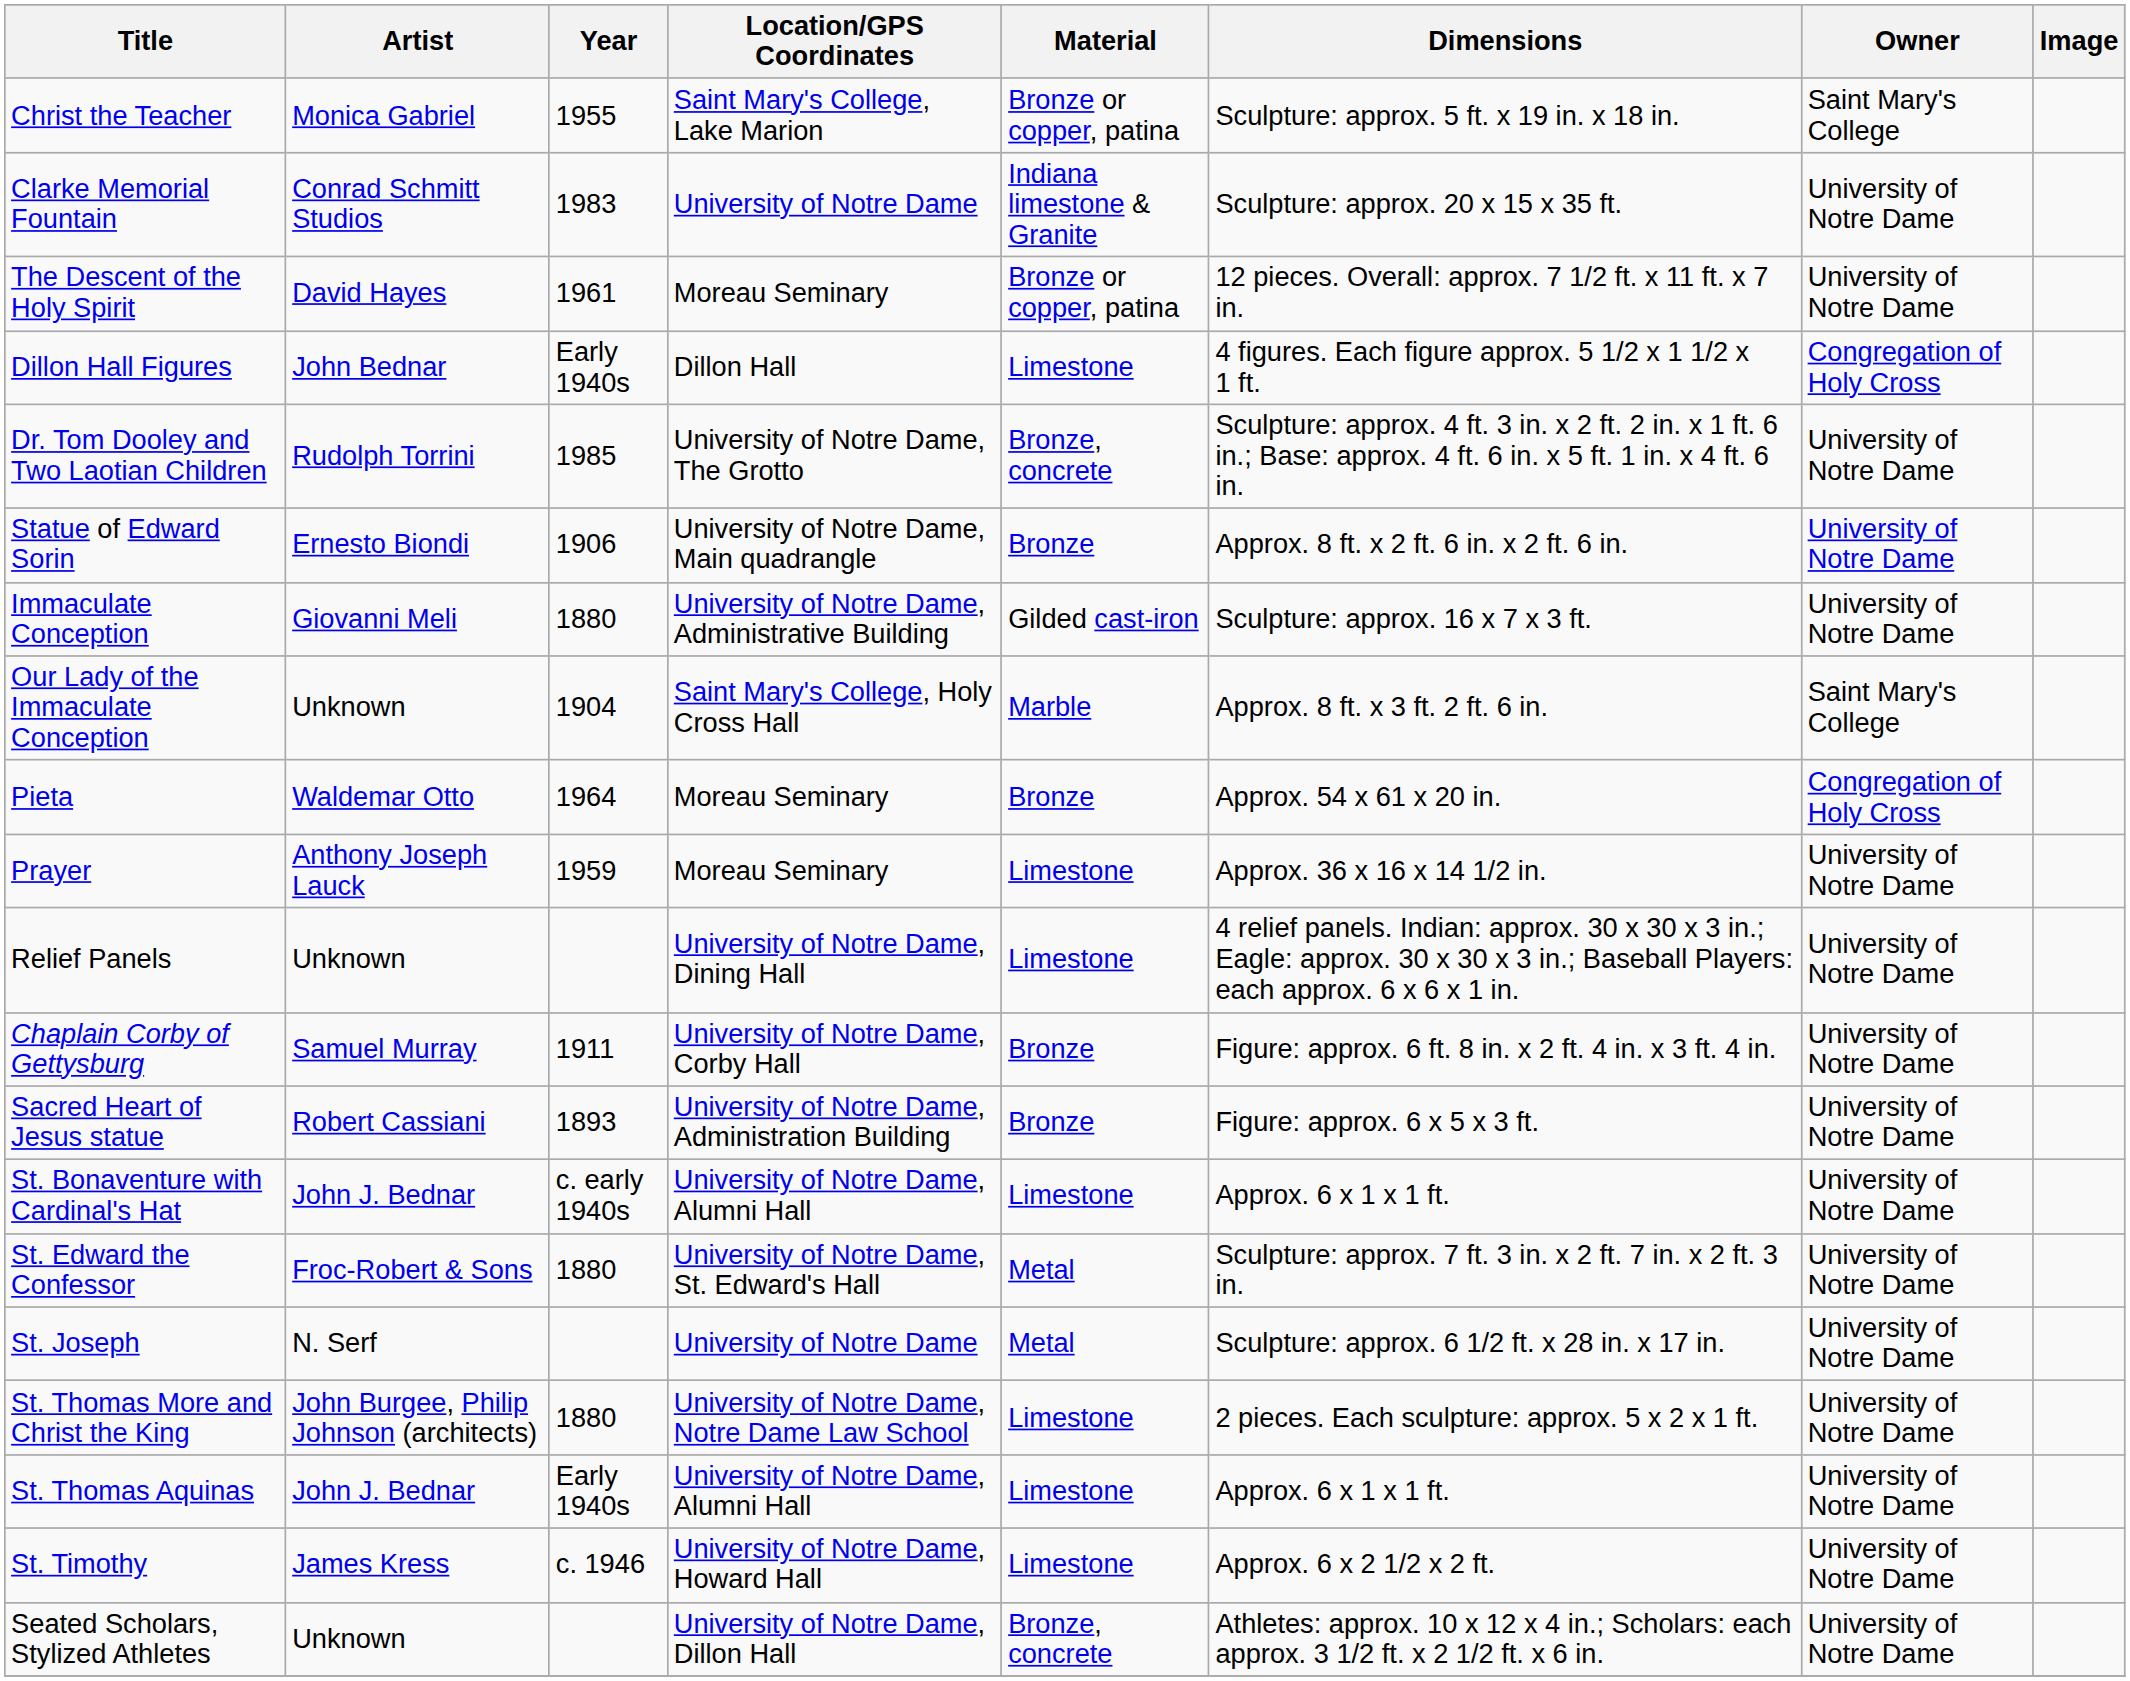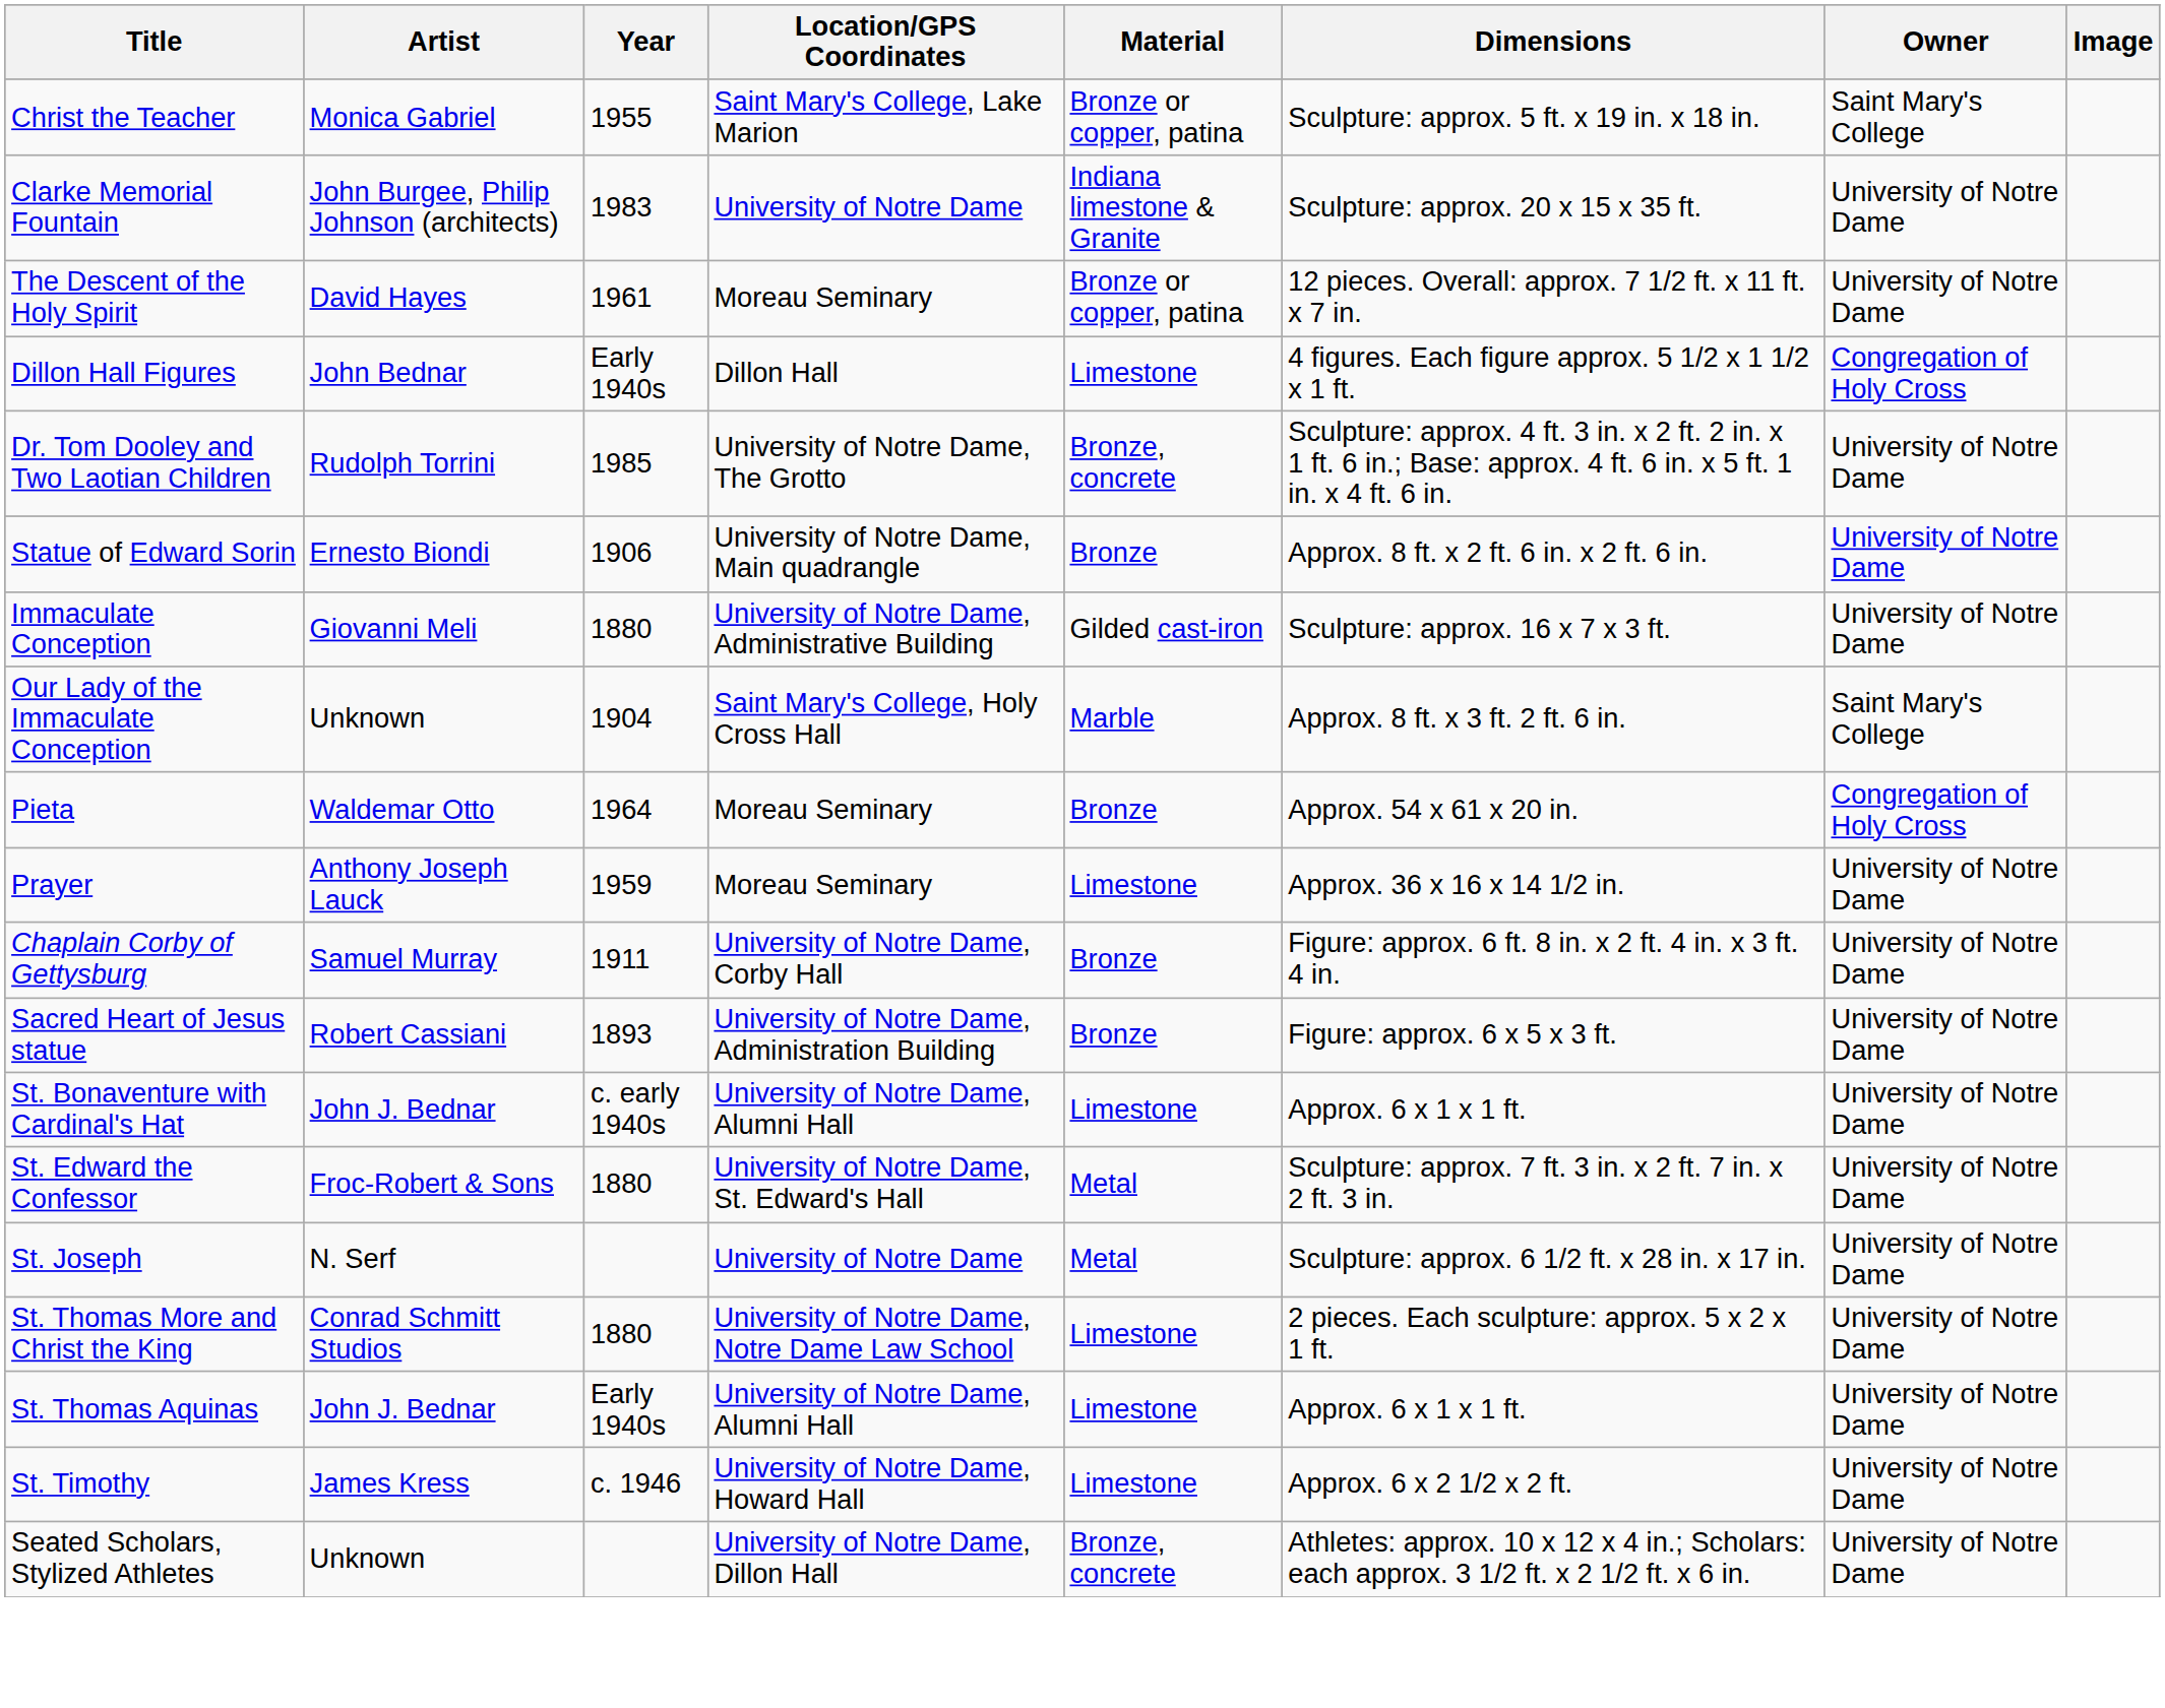 <table class="wikitable sortable">
 <tr>
 <th>Title</th>
 <th>Artist</th>
 <th>Year</th>
 <th>Location/GPS Coordinates</th>
 <th>Material</th>
 <th>Dimensions</th>
 <th>Owner</th>
 <th>Image</th>
 </tr>
 <tr>
 <td><a href='#'>Christ the Teacher</a></td>
 <td><a href='#'>Monica Gabriel</a></td>
 <td>1955</td>
 <td><a href='#'>Saint Mary's College</a>, Lake Marion</td>
 <td><a href='#'>Bronze</a> or <a href='#'>copper</a>, patina</td>
 <td>Sculpture: approx. 5 ft. x 19 in. x 18 in.</td>
 <td>Saint Mary's College</td>
 <td></td>
 </tr>
 <tr>
 <td><a href='#'>Clarke Memorial Fountain</a></td>
-<td><a href='#'>Conrad Schmitt Studios</a></td>
+<td><a href='#'>John Burgee</a>, <a href='#'>Philip Johnson</a> (architects)</td>
 <td>1983</td>
 <td><a href='#'>University of Notre Dame</a></td>
 <td><a href='#'>Indiana limestone</a> & <a href='#'>Granite</a></td>
 <td>Sculpture: approx. 20 x 15 x 35 ft.</td>
 <td>University of Notre Dame</td>
 <td></td>
 </tr>
 <tr>
 <td><a href='#'>The Descent of the Holy Spirit</a></td>
 <td><a href='#'>David Hayes</a></td>
 <td>1961</td>
 <td>Moreau Seminary</td>
 <td><a href='#'>Bronze</a> or <a href='#'>copper</a>, patina</td>
 <td>12 pieces. Overall: approx. 7 1/2 ft. x 11 ft. x 7 in.</td>
 <td>University of Notre Dame</td>
 <td></td>
 </tr>
 <tr>
 <td><a href='#'>Dillon Hall Figures</a></td>
 <td><a href='#'>John Bednar</a></td>
 <td>Early 1940s</td>
 <td>Dillon Hall</td>
 <td><a href='#'>Limestone</a></td>
 <td>4 figures. Each figure approx. 5 1/2 x 1 1/2 x 1 ft.</td>
 <td><a href='#'>Congregation of Holy Cross</a></td>
 <td></td>
 </tr>
 <tr>
 <td><a href='#'>Dr. Tom Dooley and Two Laotian Children</a></td>
 <td><a href='#'>Rudolph Torrini</a></td>
 <td>1985</td>
 <td>University of Notre Dame, The Grotto</td>
 <td><a href='#'>Bronze</a>, <a href='#'>concrete</a></td>
 <td>Sculpture: approx. 4 ft. 3 in. x 2 ft. 2 in. x 1 ft. 6 in.; Base: approx. 4 ft. 6 in. x 5 ft. 1 in. x 4 ft. 6 in.</td>
 <td>University of Notre Dame</td>
 <td></td>
 </tr>
 <tr>
 <td><a href='#'>Statue</a> of <a href='#'>Edward Sorin</a></td>
 <td><a href='#'>Ernesto Biondi</a></td>
 <td>1906</td>
 <td>University of Notre Dame, Main quadrangle</td>
 <td><a href='#'>Bronze</a></td>
 <td>Approx. 8 ft. x 2 ft. 6 in. x 2 ft. 6 in.</td>
 <td><a href='#'>University of Notre Dame</a></td>
 <td></td>
 </tr>
 <tr>
 <td><a href='#'>Immaculate Conception</a></td>
 <td><a href='#'>Giovanni Meli</a></td>
 <td>1880</td>
 <td><a href='#'>University of Notre Dame</a>, Administrative Building</td>
 <td>Gilded <a href='#'>cast-iron</a></td>
 <td>Sculpture: approx. 16 x 7 x 3 ft.</td>
 <td>University of Notre Dame</td>
 <td></td>
 </tr>
 <tr>
 <td><a href='#'>Our Lady of the Immaculate Conception</a></td>
 <td>Unknown</td>
 <td>1904</td>
 <td><a href='#'>Saint Mary's College</a>, Holy Cross Hall</td>
 <td><a href='#'>Marble</a></td>
 <td>Approx. 8 ft. x 3 ft. 2 ft. 6 in.</td>
 <td>Saint Mary's College</td>
 <td></td>
 </tr>
 <tr>
 <td><a href='#'>Pieta</a></td>
 <td><a href='#'>Waldemar Otto</a></td>
 <td>1964</td>
 <td>Moreau Seminary</td>
 <td><a href='#'>Bronze</a></td>
 <td>Approx. 54 x 61 x 20 in.</td>
 <td><a href='#'>Congregation of Holy Cross</a></td>
 <td></td>
 </tr>
 <tr>
 <td><a href='#'>Prayer</a></td>
 <td><a href='#'>Anthony Joseph Lauck</a></td>
 <td>1959</td>
 <td>Moreau Seminary</td>
 <td><a href='#'>Limestone</a></td>
 <td>Approx. 36 x 16 x 14 1/2 in.</td>
 <td>University of Notre Dame</td>
 <td></td>
 </tr>
 <tr>
-<td>Relief Panels</td>
-<td>Unknown</td>
-<td></td>
-<td><a href='#'>University of Notre Dame</a>, Dining Hall</td>
-<td><a href='#'>Limestone</a></td>
-<td>4 relief panels. Indian: approx. 30 x 30 x 3 in.; Eagle: approx. 30 x 30 x 3 in.; Baseball Players: each approx. 6 x 6 x 1 in.</td>
-<td>University of Notre Dame</td>
-<td></td>
-</tr>
-<tr>
 <td><em><a href='#'>Chaplain Corby of Gettysburg</a></em></td>
 <td><a href='#'>Samuel Murray</a></td>
 <td>1911</td>
 <td><a href='#'>University of Notre Dame</a>, Corby Hall</td>
 <td><a href='#'>Bronze</a></td>
 <td>Figure: approx. 6 ft. 8 in. x 2 ft. 4 in. x 3 ft. 4 in.</td>
 <td>University of Notre Dame</td>
 <td></td>
 </tr>
 <tr>
 <td><a href='#'>Sacred Heart of Jesus statue</a></td>
 <td><a href='#'>Robert Cassiani</a></td>
 <td>1893</td>
 <td><a href='#'>University of Notre Dame</a>, Administration Building</td>
 <td><a href='#'>Bronze</a></td>
 <td>Figure: approx. 6 x 5 x 3 ft.</td>
 <td>University of Notre Dame</td>
 <td></td>
 </tr>
 <tr>
 <td><a href='#'>St. Bonaventure with Cardinal's Hat</a></td>
 <td><a href='#'>John J. Bednar</a></td>
 <td>c. early 1940s</td>
 <td><a href='#'>University of Notre Dame</a>, Alumni Hall</td>
 <td><a href='#'>Limestone</a></td>
 <td>Approx. 6 x 1 x 1 ft.</td>
 <td>University of Notre Dame</td>
 <td></td>
 </tr>
 <tr>
 <td><a href='#'>St. Edward the Confessor</a></td>
 <td><a href='#'>Froc-Robert & Sons</a></td>
 <td>1880</td>
 <td><a href='#'>University of Notre Dame</a>, St. Edward's Hall </td>
 <td><a href='#'>Metal</a></td>
 <td>Sculpture: approx. 7 ft. 3 in. x 2 ft. 7 in. x 2 ft. 3 in.</td>
 <td>University of Notre Dame</td>
 <td></td>
 </tr>
 <tr>
 <td><a href='#'>St. Joseph</a></td>
 <td>N. Serf</td>
 <td></td>
 <td><a href='#'>University of Notre Dame</a></td>
 <td><a href='#'>Metal</a></td>
 <td>Sculpture: approx. 6 1/2 ft. x 28 in. x 17 in.</td>
 <td>University of Notre Dame</td>
 <td></td>
 </tr>
 <tr>
 <td><a href='#'>St. Thomas More and Christ the King</a></td>
-<td><a href='#'>John Burgee</a>, <a href='#'>Philip Johnson</a> (architects)</td>
+<td><a href='#'>Conrad Schmitt Studios</a></td>
 <td>1880</td>
 <td><a href='#'>University of Notre Dame</a>, <a href='#'>Notre Dame Law School</a> </td>
 <td><a href='#'>Limestone</a></td>
 <td>2 pieces. Each sculpture: approx. 5 x 2 x 1 ft.</td>
 <td>University of Notre Dame</td>
 <td></td>
 </tr>
 <tr>
 <td><a href='#'>St. Thomas Aquinas</a></td>
 <td><a href='#'>John J. Bednar</a></td>
 <td>Early 1940s</td>
 <td><a href='#'>University of Notre Dame</a>, Alumni Hall</td>
 <td><a href='#'>Limestone</a></td>
 <td>Approx. 6 x 1 x 1 ft.</td>
 <td>University of Notre Dame</td>
 <td></td>
 </tr>
 <tr>
 <td><a href='#'>St. Timothy</a></td>
 <td><a href='#'>James Kress</a></td>
 <td>c. 1946</td>
 <td><a href='#'>University of Notre Dame</a>, Howard Hall</td>
 <td><a href='#'>Limestone</a></td>
 <td>Approx. 6 x 2 1/2 x 2 ft.</td>
 <td>University of Notre Dame</td>
 <td></td>
 </tr>
 <tr>
 <td>Seated Scholars, Stylized Athletes</td>
 <td>Unknown</td>
 <td></td>
 <td><a href='#'>University of Notre Dame</a>, Dillon Hall</td>
 <td><a href='#'>Bronze</a>, <a href='#'>concrete</a></td>
 <td>Athletes: approx. 10 x 12 x 4 in.; Scholars: each approx. 3 1/2 ft. x 2 1/2 ft. x 6 in.</td>
 <td>University of Notre Dame</td>
 <td></td>
 </tr>
 <tr>
 </tr>
 </table>
